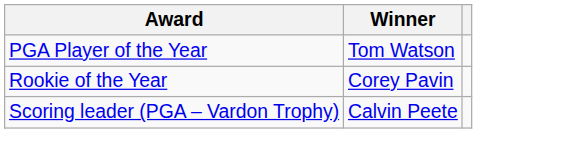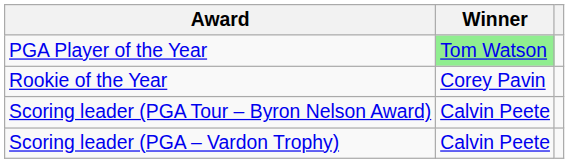 <table class="wikitable">
 <tr>
 <th>Award</th>
 <th>Winner</th>
 <th></th>
 </tr>
 <tr>
 <td><a href='#'>PGA Player of the Year</a></td>
-<td> <a href='#'>Tom Watson</a></td>
+<td style="background: lightgreen;"> <a href='#'>Tom Watson</a></td>
 <td></td>
 </tr>
 <tr>
 <td><a href='#'>Rookie of the Year</a></td>
 <td> <a href='#'>Corey Pavin</a></td>
 <td></td>
 </tr>
 <tr>
+<td><a href='#'>Scoring leader (PGA Tour – Byron Nelson Award)</a></td>
+<td> <a href='#'>Calvin Peete</a></td>
+<td></td>
+</tr>
+<tr>
 <td><a href='#'>Scoring leader (PGA – Vardon Trophy)</a></td>
 <td> <a href='#'>Calvin Peete</a></td>
 <td></td>
 </tr>
 </table>
